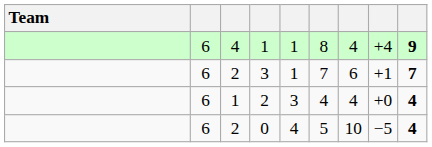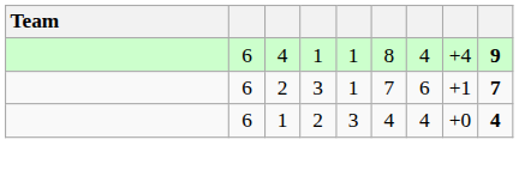 <table class="wikitable" style="text-align: center;">
 <tr>
 <th width=165 style="text-align:left;">Team</th>
 <th width=20></th>
 <th width=20></th>
 <th width=20></th>
 <th width=20></th>
 <th width=20></th>
 <th width=20></th>
 <th width=20></th>
 <th width=20></th>
 </tr>
 <tr style="background:#ccffcc;">
 <td style="text-align:left;"></td>
 <td>6</td>
 <td>4</td>
 <td>1</td>
 <td>1</td>
 <td>8</td>
 <td>4</td>
 <td>+4</td>
 <td><strong>9</strong></td>
 </tr>
 <tr>
 <td style="text-align:left;"></td>
 <td>6</td>
 <td>2</td>
 <td>3</td>
 <td>1</td>
 <td>7</td>
 <td>6</td>
 <td>+1</td>
 <td><strong>7</strong></td>
 </tr>
 <tr>
 <td style="text-align:left;"></td>
 <td>6</td>
 <td>1</td>
 <td>2</td>
 <td>3</td>
 <td>4</td>
 <td>4</td>
 <td>+0</td>
 <td><strong>4</strong></td>
 </tr>
-<tr>
-<td style="text-align:left;"></td>
-<td>6</td>
-<td>2</td>
-<td>0</td>
-<td>4</td>
-<td>5</td>
-<td>10</td>
-<td>−5</td>
-<td><strong>4</strong></td>
-</tr>
 </table>
